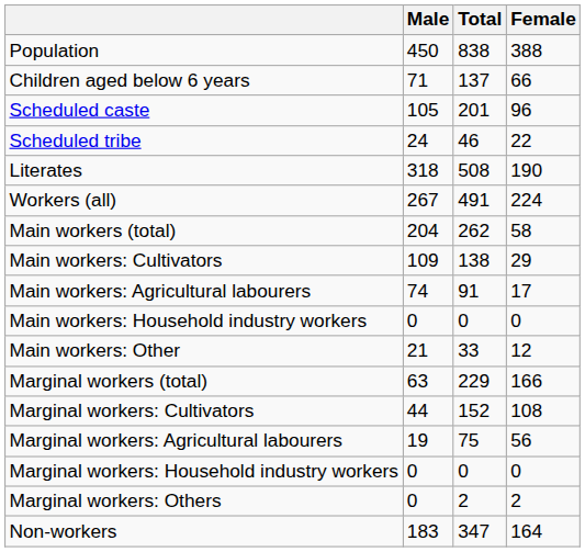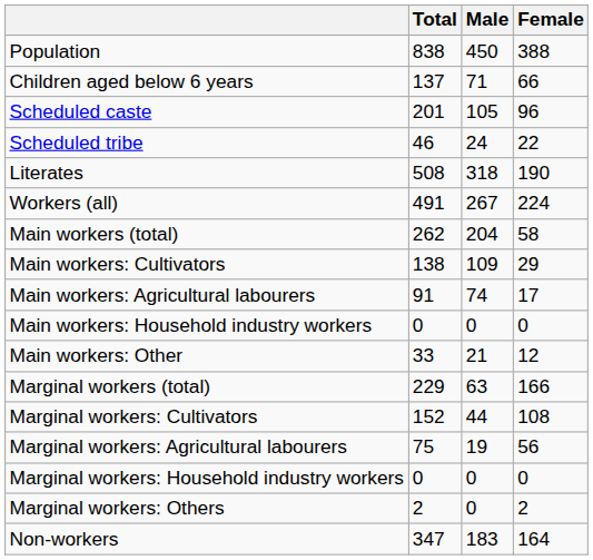 <table class="wikitable sortable">
 <tr>
 <th></th>
+<th>Total</th>
 <th>Male</th>
-<th>Total</th>
 <th>Female</th>
 </tr>
 <tr>
 <td>Population</td>
+<td>838</td>
 <td>450</td>
-<td>838</td>
 <td>388</td>
 </tr>
 <tr>
 <td>Children aged below 6 years</td>
+<td>137</td>
 <td>71</td>
-<td>137</td>
 <td>66</td>
 </tr>
 <tr>
 <td><a href='#'>Scheduled caste</a></td>
+<td>201</td>
 <td>105</td>
-<td>201</td>
 <td>96</td>
 </tr>
 <tr>
 <td><a href='#'>Scheduled tribe</a></td>
+<td>46</td>
 <td>24</td>
-<td>46</td>
 <td>22</td>
 </tr>
 <tr>
 <td>Literates</td>
+<td>508</td>
 <td>318</td>
-<td>508</td>
 <td>190</td>
 </tr>
 <tr>
 <td>Workers (all)</td>
+<td>491</td>
 <td>267</td>
-<td>491</td>
 <td>224</td>
 </tr>
 <tr>
 <td>Main workers (total)</td>
+<td>262</td>
 <td>204</td>
-<td>262</td>
 <td>58</td>
 </tr>
 <tr>
 <td>Main workers: Cultivators</td>
+<td>138</td>
 <td>109</td>
-<td>138</td>
 <td>29</td>
 </tr>
 <tr>
 <td>Main workers: Agricultural labourers</td>
+<td>91</td>
 <td>74</td>
-<td>91</td>
 <td>17</td>
 </tr>
 <tr>
 <td>Main workers: Household industry workers</td>
 <td>0</td>
 <td>0</td>
 <td>0</td>
 </tr>
 <tr>
 <td>Main workers: Other</td>
+<td>33</td>
 <td>21</td>
-<td>33</td>
 <td>12</td>
 </tr>
 <tr>
 <td>Marginal workers (total)</td>
+<td>229</td>
 <td>63</td>
-<td>229</td>
 <td>166</td>
 </tr>
 <tr>
 <td>Marginal workers: Cultivators</td>
+<td>152</td>
 <td>44</td>
-<td>152</td>
 <td>108</td>
 </tr>
 <tr>
 <td>Marginal workers: Agricultural labourers</td>
+<td>75</td>
 <td>19</td>
-<td>75</td>
 <td>56</td>
 </tr>
 <tr>
 <td>Marginal workers: Household industry workers</td>
 <td>0</td>
 <td>0</td>
 <td>0</td>
 </tr>
 <tr>
 <td>Marginal workers: Others</td>
+<td>2</td>
 <td>0</td>
-<td>2</td>
 <td>2</td>
 </tr>
 <tr>
 <td>Non-workers</td>
+<td>347</td>
 <td>183</td>
-<td>347</td>
 <td>164</td>
 </tr>
 </table>
